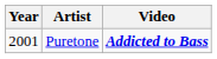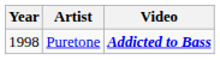 <table class="wikitable">
 <tr>
 <th>Year</th>
 <th>Artist</th>
 <th>Video</th>
 </tr>
 <tr>
-<td>2001</td>
+<td>1998</td>
 <td><a href='#'>Puretone</a></td>
 <td><strong><em><a href='#'>Addicted to Bass</a></em></strong></td>
 </tr>
 </table>
